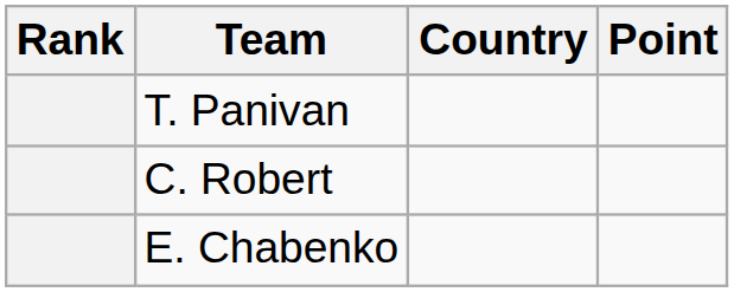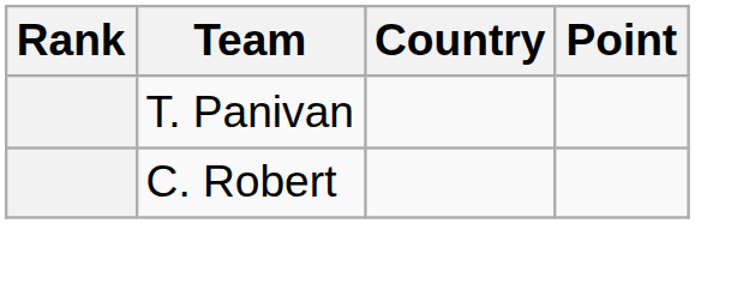 <table class="wikitable sortable">
 <tr>
 <th>Rank</th>
 <th>Team</th>
 <th>Country</th>
 <th>Point</th>
 </tr>
 <tr>
 <th></th>
 <td>T. Panivan</td>
 <td></td>
 <td></td>
 </tr>
 <tr>
 <th></th>
 <td>C. Robert</td>
 <td></td>
 <td></td>
 </tr>
-<tr>
-<th></th>
-<td>E. Chabenko</td>
-<td></td>
-<td></td>
-</tr>
 </table>
